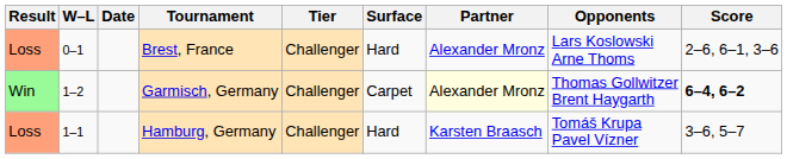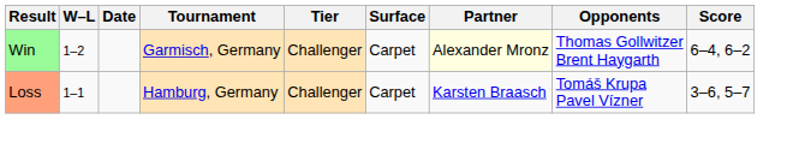 <table class="sortable wikitable">
 <tr>
 <th>Result</th>
 <th class="unsortable">W–L</th>
 <th>Date</th>
 <th>Tournament</th>
 <th>Tier</th>
 <th>Surface</th>
 <th>Partner</th>
 <th>Opponents</th>
 <th class="unsortable">Score</th>
 </tr>
 <tr>
-<td style="background:#ffa07a;">Loss</td>
-<td><small>0–1</small></td>
-<td></td>
-<td style="background:moccasin;"><a href='#'>Brest</a>, France</td>
-<td style="background:moccasin;">Challenger</td>
-<td>Hard</td>
-<td> <a href='#'>Alexander Mronz</a></td>
-<td> <a href='#'>Lars Koslowski</a> <br>  <a href='#'>Arne Thoms</a></td>
-<td>2–6, 6–1, 3–6</td>
-</tr>
-<tr>
 <td style="background:#98fb98;">Win</td>
 <td><small>1–2</small></td>
 <td></td>
 <td style="background:moccasin;"><a href='#'>Garmisch</a>, Germany</td>
 <td style="background:moccasin;">Challenger</td>
 <td>Carpet</td>
 <td style="background: lightyellow;"> Alexander Mronz</td>
 <td> <a href='#'>Thomas Gollwitzer</a> <br>  <a href='#'>Brent Haygarth</a></td>
-<td><strong>6–4, 6–2</strong></td>
+<td>6–4, 6–2</td>
 </tr>
 <tr>
 <td style="background:#ffa07a;">Loss</td>
 <td><small>1–1</small></td>
 <td></td>
 <td style="background:moccasin;"><a href='#'>Hamburg</a>, Germany</td>
 <td style="background:moccasin;">Challenger</td>
-<td>Hard</td>
+<td>Carpet</td>
 <td> <a href='#'>Karsten Braasch</a></td>
 <td> <a href='#'>Tomáš Krupa</a> <br>  <a href='#'>Pavel Vízner</a></td>
 <td>3–6, 5–7</td>
 </tr>
 </table>
